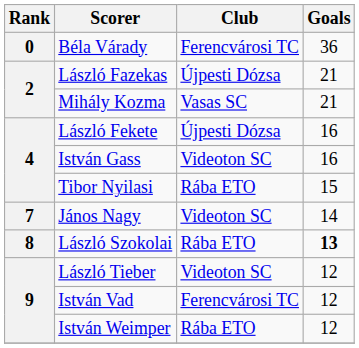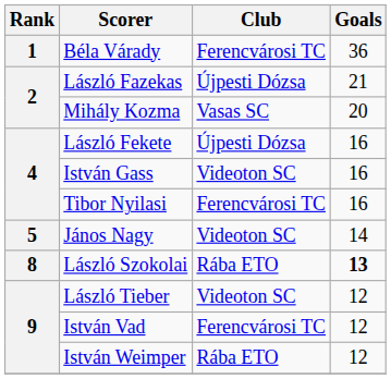 <table class="wikitable" style="text-align:center">
 <tr>
 <th>Rank</th>
 <th>Scorer</th>
 <th>Club</th>
 <th>Goals</th>
 </tr>
 <tr>
-<th rowspan="1">0</th>
+<th rowspan="1">1</th>
 <td align=left> <a href='#'>Béla Várady</a></td>
 <td align=left><a href='#'>Ferencvárosi TC</a></td>
 <td>36</td>
 </tr>
 <tr>
 <th rowspan="2">2</th>
 <td align=left> <a href='#'>László Fazekas</a></td>
 <td align=left><a href='#'>Újpesti Dózsa</a></td>
 <td>21</td>
 </tr>
 <tr>
 <td align=left> <a href='#'>Mihály Kozma</a></td>
 <td align=left><a href='#'>Vasas SC</a></td>
-<td>21</td>
+<td>20</td>
 </tr>
 <tr>
 <th rowspan="3">4</th>
 <td align=left> <a href='#'>László Fekete</a></td>
 <td align=left><a href='#'>Újpesti Dózsa</a></td>
 <td>16</td>
 </tr>
 <tr>
 <td align=left> <a href='#'>István Gass</a></td>
 <td align=left><a href='#'>Videoton SC</a></td>
 <td>16</td>
 </tr>
 <tr>
 <td align=left> <a href='#'>Tibor Nyilasi</a></td>
-<td align=left><a href='#'>Rába ETO</a></td>
-<td>15</td>
+<td align=left><a href='#'>Ferencvárosi TC</a></td>
+<td>16</td>
 </tr>
 <tr>
-<th rowspan="1">7</th>
+<th rowspan="1">5</th>
 <td align=left> <a href='#'>János Nagy</a></td>
 <td align=left><a href='#'>Videoton SC</a></td>
 <td>14</td>
 </tr>
 <tr>
 <th rowspan="1">8</th>
 <td align=left> <a href='#'>László Szokolai</a></td>
 <td align=left><a href='#'>Rába ETO</a></td>
 <td><strong>13</strong></td>
 </tr>
 <tr>
 <th rowspan="3">9</th>
 <td align=left> <a href='#'>László Tieber</a></td>
 <td align=left><a href='#'>Videoton SC</a></td>
 <td>12</td>
 </tr>
 <tr>
 <td align=left> <a href='#'>István Vad</a></td>
 <td align=left><a href='#'>Ferencvárosi TC</a></td>
 <td>12</td>
 </tr>
 <tr>
 <td align=left> <a href='#'>István Weimper</a></td>
 <td align=left><a href='#'>Rába ETO</a></td>
 <td>12</td>
 </tr>
 <tr>
 </tr>
 </table>
